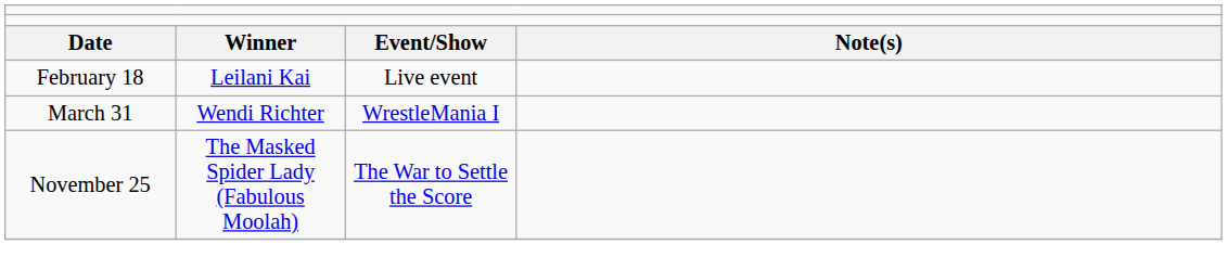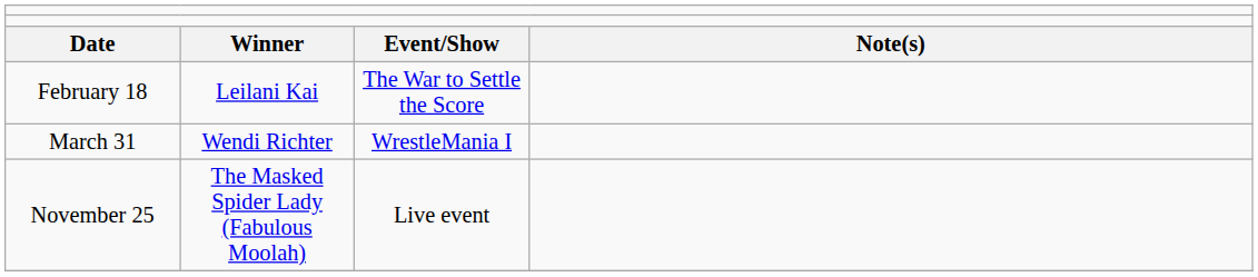 <table class="wikitable" style="text-align:center; width:100%;">
 <tr>
 <td colspan="5"></td>
 </tr>
 <tr>
 <td colspan="5"><strong></strong></td>
 </tr>
 <tr>
 <th width=14%>Date</th>
 <th width=14%>Winner</th>
 <th width=14%>Event/Show</th>
 <th width=58%>Note(s)</th>
 </tr>
 <tr>
 <td>February 18</td>
 <td><a href='#'>Leilani Kai</a></td>
-<td>Live event</td>
+<td><a href='#'>The War to Settle the Score</a></td>
 <td align=left></td>
 </tr>
 <tr>
 <td>March 31</td>
 <td><a href='#'>Wendi Richter</a></td>
 <td><a href='#'>WrestleMania I</a></td>
 <td align=left></td>
 </tr>
 <tr>
 <td>November 25</td>
 <td><a href='#'>The Masked Spider Lady (Fabulous Moolah)</a></td>
-<td><a href='#'>The War to Settle the Score</a></td>
+<td>Live event</td>
 <td align=left></td>
 </tr>
 <tr>
 </tr>
 </table>
